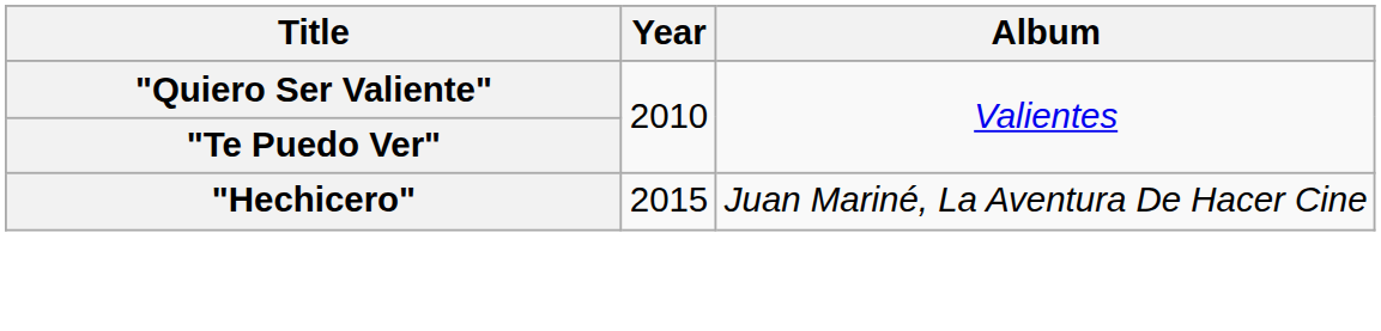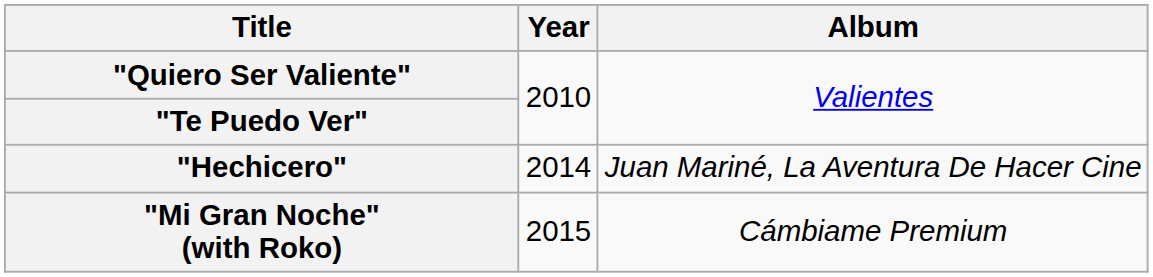 <table class="wikitable plainrowheaders" style="text-align:center;">
 <tr>
 <th scope="col" style="width:17em;">Title</th>
 <th scope="col" style="width:1em;">Year</th>
 <th scope="col">Album</th>
 </tr>
 <tr>
 <th scope="row">"Quiero Ser Valiente" </th>
 <td rowspan="2">2010</td>
 <td rowspan="2"><em><a href='#'>Valientes</a></em></td>
 </tr>
 <tr>
 <th scope="row">"Te Puedo Ver"</th>
 </tr>
 <tr>
 <th scope="row">"Hechicero" </th>
-<td>2015</td>
+<td>2014</td>
 <td><em>Juan Mariné, La Aventura De Hacer Cine</em></td>
 </tr>
+<tr>
+<th scope="row">"Mi Gran Noche"<br><span>(with Roko)</span> </th>
+<td>2015</td>
+<td><em>Cámbiame Premium</em></td>
+</tr>
 </table>
